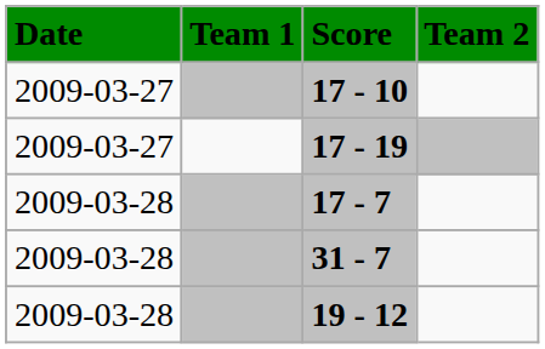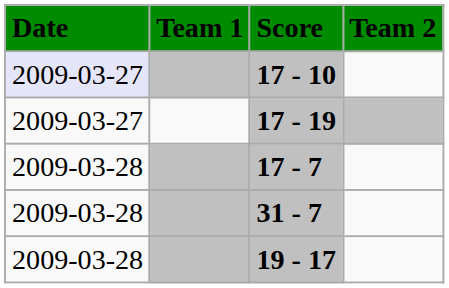 <table class="wikitable" style="margin:0.5em auto; font-size:95%">
 <tr bgcolor="#008B00">
 <td><strong>Date</strong></td>
 <td><strong>Team 1</strong></td>
 <td><strong>Score</strong></td>
 <td><strong>Team 2</strong></td>
 </tr>
 <tr>
-<td>2009-03-27</td>
+<td style="background: lavender;">2009-03-27</td>
 <td bgcolor="silver"><strong></strong></td>
 <td bgcolor="silver"><strong>17 - 10</strong></td>
 <td></td>
 </tr>
 <tr>
 <td>2009-03-27</td>
 <td></td>
 <td bgcolor="silver"><strong>17 - 19</strong></td>
 <td bgcolor="silver"><strong></strong></td>
 </tr>
 <tr>
 <td>2009-03-28</td>
 <td bgcolor="silver"></td>
 <td bgcolor="silver"><strong>17 - 7</strong></td>
 <td></td>
 </tr>
 <tr>
 <td>2009-03-28</td>
 <td bgcolor="silver"><strong></strong></td>
 <td bgcolor="silver"><strong>31 - 7</strong></td>
 <td></td>
 </tr>
 <tr>
 <td>2009-03-28</td>
-<td bgcolor="silver"><strong></strong></td>
-<td bgcolor="silver"><strong>19 - 12</strong></td>
+<td bgcolor="silver"></td>
+<td bgcolor="silver"><strong>19 - 17</strong></td>
 <td></td>
 </tr>
 </table>
